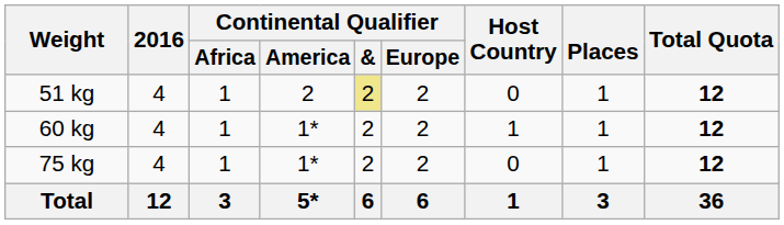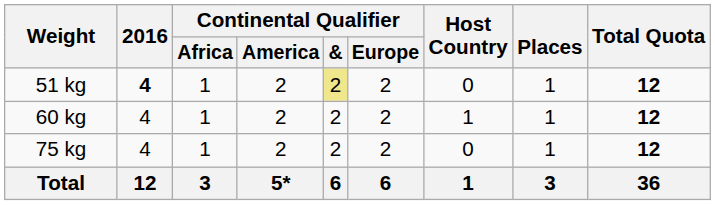 <table class="wikitable" style="text-align:center;">
 <tr>
 <th width=80 rowspan=2>Weight</th>
 <th rowspan=2> 2016</th>
 <th colspan=4>Continental Qualifier</th>
 <th rowspan=2>Host<br>Country</th>
 <th rowspan=2><br>Places</th>
 <th rowspan=2>Total Quota</th>
 </tr>
 <tr style="font-size:95%">
 <th>Africa</th>
 <th>America</th>
 <th> & </th>
 <th>Europe</th>
 </tr>
 <tr>
 <td>51 kg</td>
-<td>4</td>
+<td><strong>4</strong></td>
 <td>1</td>
 <td>2</td>
 <td style="background: khaki;">2</td>
 <td>2</td>
 <td>0</td>
 <td>1</td>
 <td><strong>12</strong></td>
 </tr>
 <tr>
 <td>60 kg</td>
 <td>4</td>
 <td>1</td>
-<td>1*</td>
+<td>2</td>
 <td>2</td>
 <td>2</td>
 <td>1</td>
 <td>1</td>
 <td><strong>12</strong></td>
 </tr>
 <tr>
 <td>75 kg</td>
 <td>4</td>
 <td>1</td>
-<td>1*</td>
+<td>2</td>
 <td>2</td>
 <td>2</td>
 <td>0</td>
 <td>1</td>
 <td><strong>12</strong></td>
 </tr>
 <tr>
 <th>Total</th>
 <th>12</th>
 <th>3</th>
 <th>5*</th>
 <th>6</th>
 <th>6</th>
 <th>1</th>
 <th>3</th>
 <th>36</th>
 </tr>
 </table>
